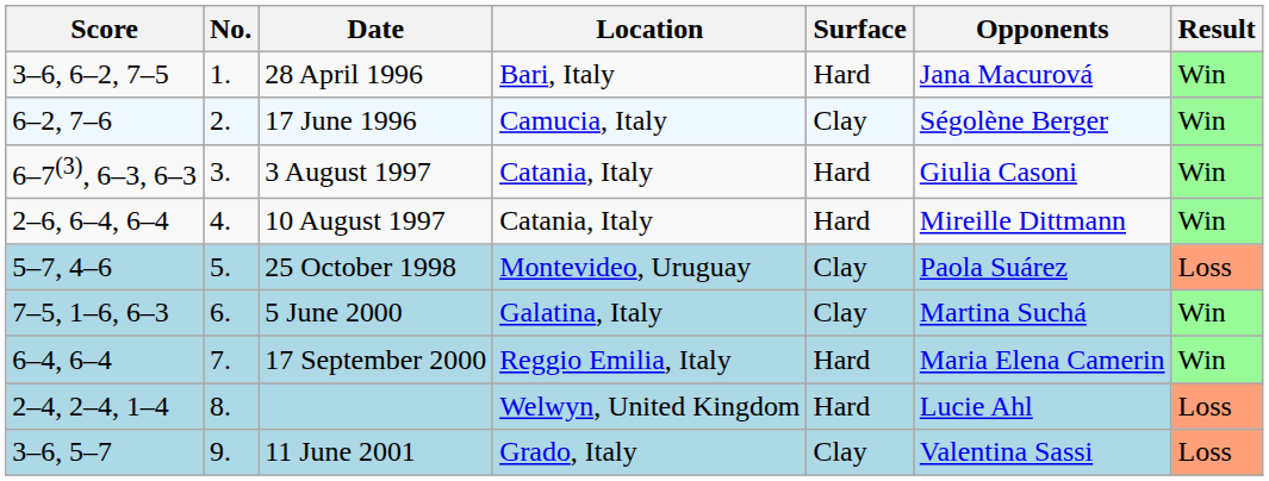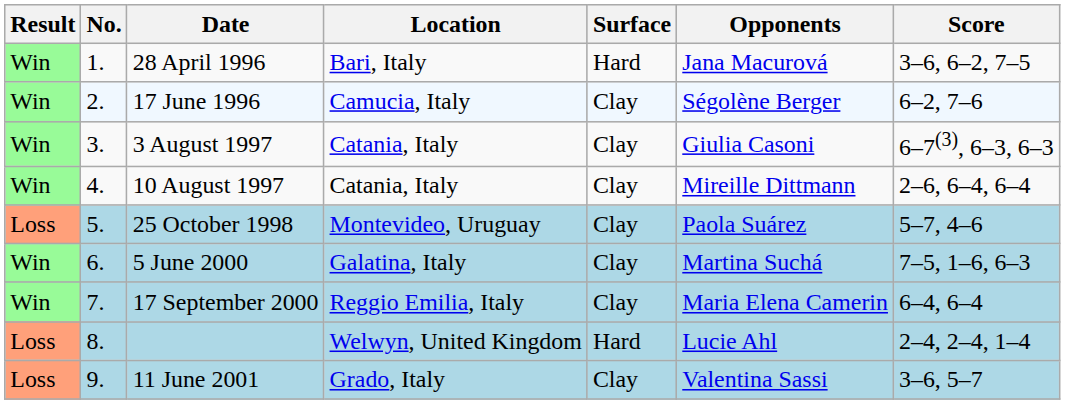 <table class="sortable wikitable" style=font-size:97%>
 <tr>
-<th class="unsortable">Score</th>
+<th>Result</th>
 <th>No.</th>
 <th>Date</th>
 <th>Location</th>
 <th>Surface</th>
 <th>Opponents</th>
-<th>Result</th>
+<th class="unsortable">Score</th>
 </tr>
 <tr>
-<td>3–6, 6–2, 7–5</td>
+<td style="background:#98fb98;">Win</td>
 <td>1.</td>
 <td>28 April 1996</td>
 <td><a href='#'>Bari</a>, Italy</td>
 <td>Hard</td>
 <td> <a href='#'>Jana Macurová</a></td>
-<td style="background:#98fb98;">Win</td>
+<td>3–6, 6–2, 7–5</td>
 </tr>
 <tr style="background:#f0f8ff;">
-<td>6–2, 7–6</td>
+<td style="background:#98fb98;">Win</td>
 <td>2.</td>
 <td>17 June 1996</td>
 <td><a href='#'>Camucia</a>, Italy</td>
 <td>Clay</td>
 <td> <a href='#'>Ségolène Berger</a></td>
-<td style="background:#98fb98;">Win</td>
+<td>6–2, 7–6</td>
 </tr>
 <tr>
-<td>6–7<sup>(3)</sup>, 6–3, 6–3</td>
+<td style="background:#98fb98;">Win</td>
 <td>3.</td>
 <td>3 August 1997</td>
 <td><a href='#'>Catania</a>, Italy</td>
-<td>Hard</td>
+<td>Clay</td>
 <td> <a href='#'>Giulia Casoni</a></td>
-<td style="background:#98fb98;">Win</td>
+<td>6–7<sup>(3)</sup>, 6–3, 6–3</td>
 </tr>
 <tr>
-<td>2–6, 6–4, 6–4</td>
+<td style="background:#98fb98;">Win</td>
 <td>4.</td>
 <td>10 August 1997</td>
 <td>Catania, Italy</td>
-<td>Hard</td>
+<td>Clay</td>
 <td> <a href='#'>Mireille Dittmann</a></td>
-<td style="background:#98fb98;">Win</td>
+<td>2–6, 6–4, 6–4</td>
 </tr>
 <tr style="background:lightblue;">
-<td>5–7, 4–6</td>
+<td style="background:#ffa07a;">Loss</td>
 <td>5.</td>
 <td>25 October 1998</td>
 <td><a href='#'>Montevideo</a>, Uruguay</td>
 <td>Clay</td>
 <td> <a href='#'>Paola Suárez</a></td>
-<td style="background:#ffa07a;">Loss</td>
+<td>5–7, 4–6</td>
 </tr>
 <tr style="background:lightblue;">
-<td>7–5, 1–6, 6–3</td>
+<td style="background:#98fb98;">Win</td>
 <td>6.</td>
 <td>5 June 2000</td>
 <td><a href='#'>Galatina</a>, Italy</td>
 <td>Clay</td>
 <td> <a href='#'>Martina Suchá</a></td>
-<td style="background:#98fb98;">Win</td>
+<td>7–5, 1–6, 6–3</td>
 </tr>
 <tr style="background:lightblue;">
-<td>6–4, 6–4</td>
+<td style="background:#98fb98;">Win</td>
 <td>7.</td>
 <td>17 September 2000</td>
 <td><a href='#'>Reggio Emilia</a>, Italy</td>
-<td>Hard</td>
+<td>Clay</td>
 <td> <a href='#'>Maria Elena Camerin</a></td>
-<td style="background:#98fb98;">Win</td>
+<td>6–4, 6–4</td>
 </tr>
 <tr style="background:lightblue;">
-<td>2–4, 2–4, 1–4</td>
+<td style="background:#ffa07a;">Loss</td>
 <td>8.</td>
 <td></td>
 <td><a href='#'>Welwyn</a>, United Kingdom</td>
 <td>Hard</td>
 <td> <a href='#'>Lucie Ahl</a></td>
-<td style="background:#ffa07a;">Loss</td>
+<td>2–4, 2–4, 1–4</td>
 </tr>
 <tr style="background:lightblue;">
-<td>3–6, 5–7</td>
+<td style="background:#ffa07a;">Loss</td>
 <td>9.</td>
 <td>11 June 2001</td>
 <td><a href='#'>Grado</a>, Italy</td>
 <td>Clay</td>
 <td> <a href='#'>Valentina Sassi</a></td>
-<td style="background:#ffa07a;">Loss</td>
+<td>3–6, 5–7</td>
 </tr>
 </table>
